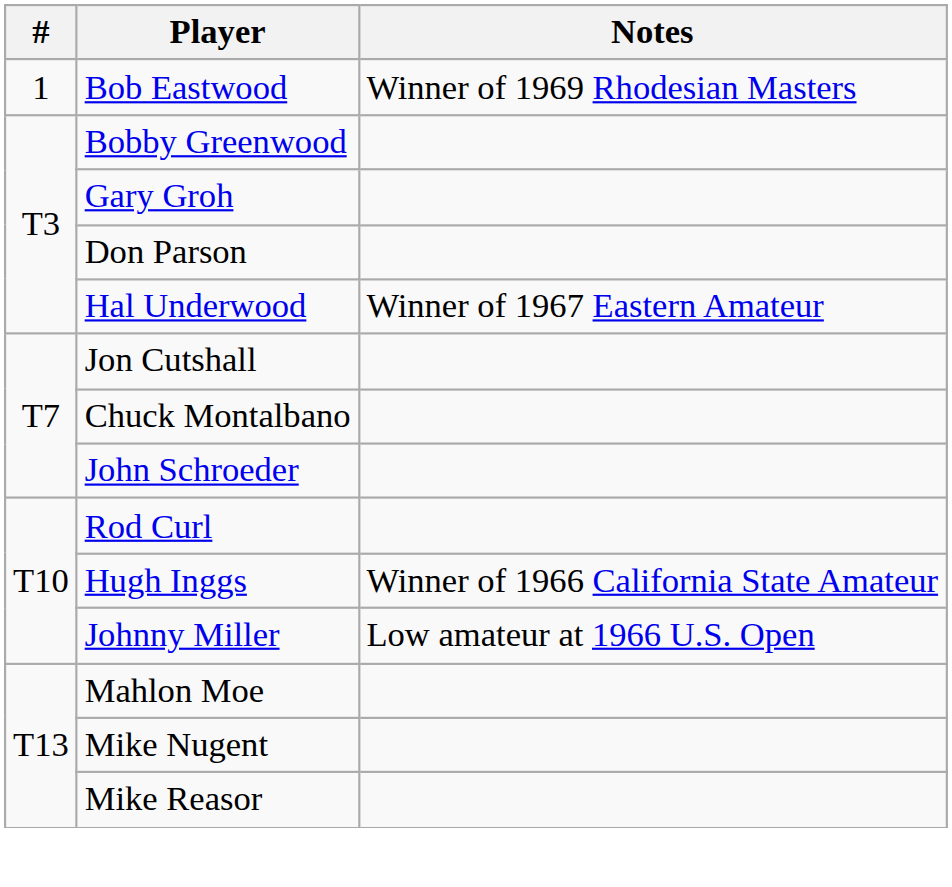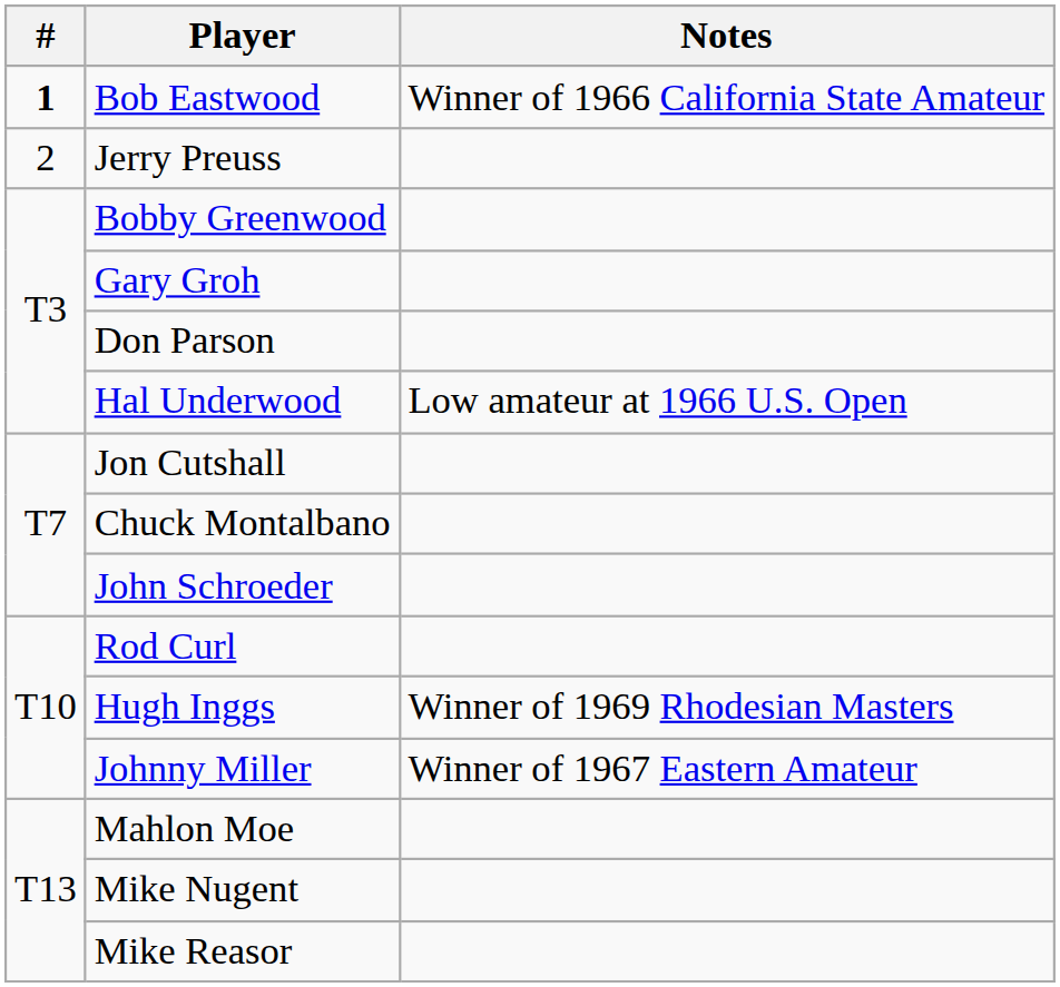 <table class="wikitable sortable">
 <tr>
 <th>#</th>
 <th>Player</th>
 <th>Notes</th>
 </tr>
 <tr>
-<td align=center>1</td>
+<td align=center><strong>1</strong></td>
 <td> <a href='#'>Bob Eastwood</a></td>
-<td>Winner of 1969 <a href='#'>Rhodesian Masters</a></td>
+<td>Winner of 1966 <a href='#'>California State Amateur</a></td>
+</tr>
+<tr>
+<td align=center>2</td>
+<td> Jerry Preuss</td>
+<td></td>
 </tr>
 <tr>
 <td align=center rowspan=4>T3</td>
 <td> <a href='#'>Bobby Greenwood</a></td>
 <td></td>
 </tr>
 <tr>
 <td> <a href='#'>Gary Groh</a></td>
 <td></td>
 </tr>
 <tr>
 <td> Don Parson</td>
 <td></td>
 </tr>
 <tr>
 <td> <a href='#'>Hal Underwood</a></td>
-<td>Winner of 1967 <a href='#'>Eastern Amateur</a></td>
+<td>Low amateur at <a href='#'>1966 U.S. Open</a></td>
 </tr>
 <tr>
 <td align=center rowspan=3>T7</td>
 <td> Jon Cutshall</td>
 <td></td>
 </tr>
 <tr>
 <td> Chuck Montalbano</td>
 <td></td>
 </tr>
 <tr>
 <td> <a href='#'>John Schroeder</a></td>
 <td></td>
 </tr>
 <tr>
 <td align=center rowspan=3>T10</td>
 <td> <a href='#'>Rod Curl</a></td>
 <td></td>
 </tr>
 <tr>
 <td> <a href='#'>Hugh Inggs</a></td>
-<td>Winner of 1966 <a href='#'>California State Amateur</a></td>
+<td>Winner of 1969 <a href='#'>Rhodesian Masters</a></td>
 </tr>
 <tr>
 <td> <a href='#'>Johnny Miller</a></td>
-<td>Low amateur at <a href='#'>1966 U.S. Open</a></td>
+<td>Winner of 1967 <a href='#'>Eastern Amateur</a></td>
 </tr>
 <tr>
 <td align=center rowspan=3>T13</td>
 <td> Mahlon Moe</td>
 <td></td>
 </tr>
 <tr>
 <td> Mike Nugent</td>
 <td></td>
 </tr>
 <tr>
 <td> Mike Reasor</td>
 <td></td>
 </tr>
 </table>
